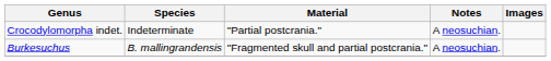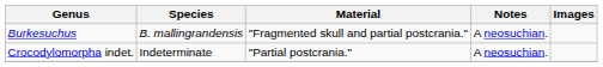 <table class="wikitable" align="center">
 <tr>
 <th>Genus</th>
 <th>Species</th>
 <th>Material</th>
 <th>Notes</th>
 <th>Images</th>
 </tr>
 <tr>
+<td><em><a href='#'>Burkesuchus</a></em></td>
+<td><em>B. mallingrandensis</em></td>
+<td>"Fragmented skull and partial postcrania."</td>
+<td>A <a href='#'>neosuchian</a>.</td>
+<td></td>
+</tr>
+<tr>
 <td><a href='#'>Crocodylomorpha</a> indet.</td>
 <td>Indeterminate</td>
 <td>"Partial postcrania."</td>
 <td>A <a href='#'>neosuchian</a>.</td>
 <td></td>
 </tr>
 <tr>
-<td><em><a href='#'>Burkesuchus</a></em></td>
-<td><em>B. mallingrandensis</em></td>
-<td>"Fragmented skull and partial postcrania."</td>
-<td>A <a href='#'>neosuchian</a>.</td>
-<td></td>
-</tr>
-<tr>
 </tr>
 </table>
